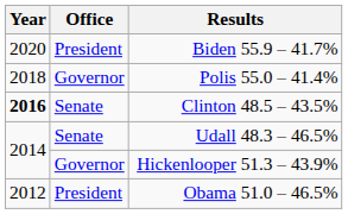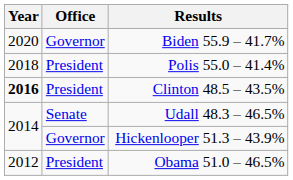 <table class=wikitable>
 <tr>
 <th width="30">Year</th>
 <th width="60">Office</th>
 <th width="180">Results</th>
 </tr>
 <tr>
 <td>2020</td>
-<td><a href='#'>President</a></td>
+<td><a href='#'>Governor</a></td>
 <td align="right" ><a href='#'>Biden</a> 55.9 – 41.7%</td>
 </tr>
 <tr>
 <td>2018</td>
-<td><a href='#'>Governor</a></td>
+<td><a href='#'>President</a></td>
 <td align="right" ><a href='#'>Polis</a> 55.0 – 41.4%</td>
 </tr>
 <tr>
 <td><strong>2016</strong></td>
-<td><a href='#'>Senate</a></td>
+<td><a href='#'>President</a></td>
 <td align="right" ><a href='#'>Clinton</a> 48.5 – 43.5%</td>
 </tr>
 <tr>
 <td rowspan="2">2014</td>
 <td><a href='#'>Senate</a></td>
 <td align="right" ><a href='#'>Udall</a> 48.3 – 46.5%</td>
 </tr>
 <tr>
 <td><a href='#'>Governor</a></td>
 <td align="right" ><a href='#'>Hickenlooper</a> 51.3 – 43.9%</td>
 </tr>
 <tr>
 <td>2012</td>
 <td><a href='#'>President</a></td>
 <td align="right" ><a href='#'>Obama</a> 51.0 – 46.5%</td>
 </tr>
 </table>
